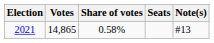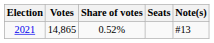 <table class="wikitable sortable" style="font-size:95%">
 <tr>
 <th>Election</th>
 <th>Votes</th>
 <th>Share of votes</th>
 <th>Seats</th>
 <th align=center>Note(s)</th>
 </tr>
 <tr>
 <td align=center><a href='#'>2021</a></td>
 <td align=center>14,865</td>
-<td align=center>0.58%</td>
+<td align=center>0.52%</td>
 <td align=center></td>
 <td align=left>#13</td>
 </tr>
 </table>
